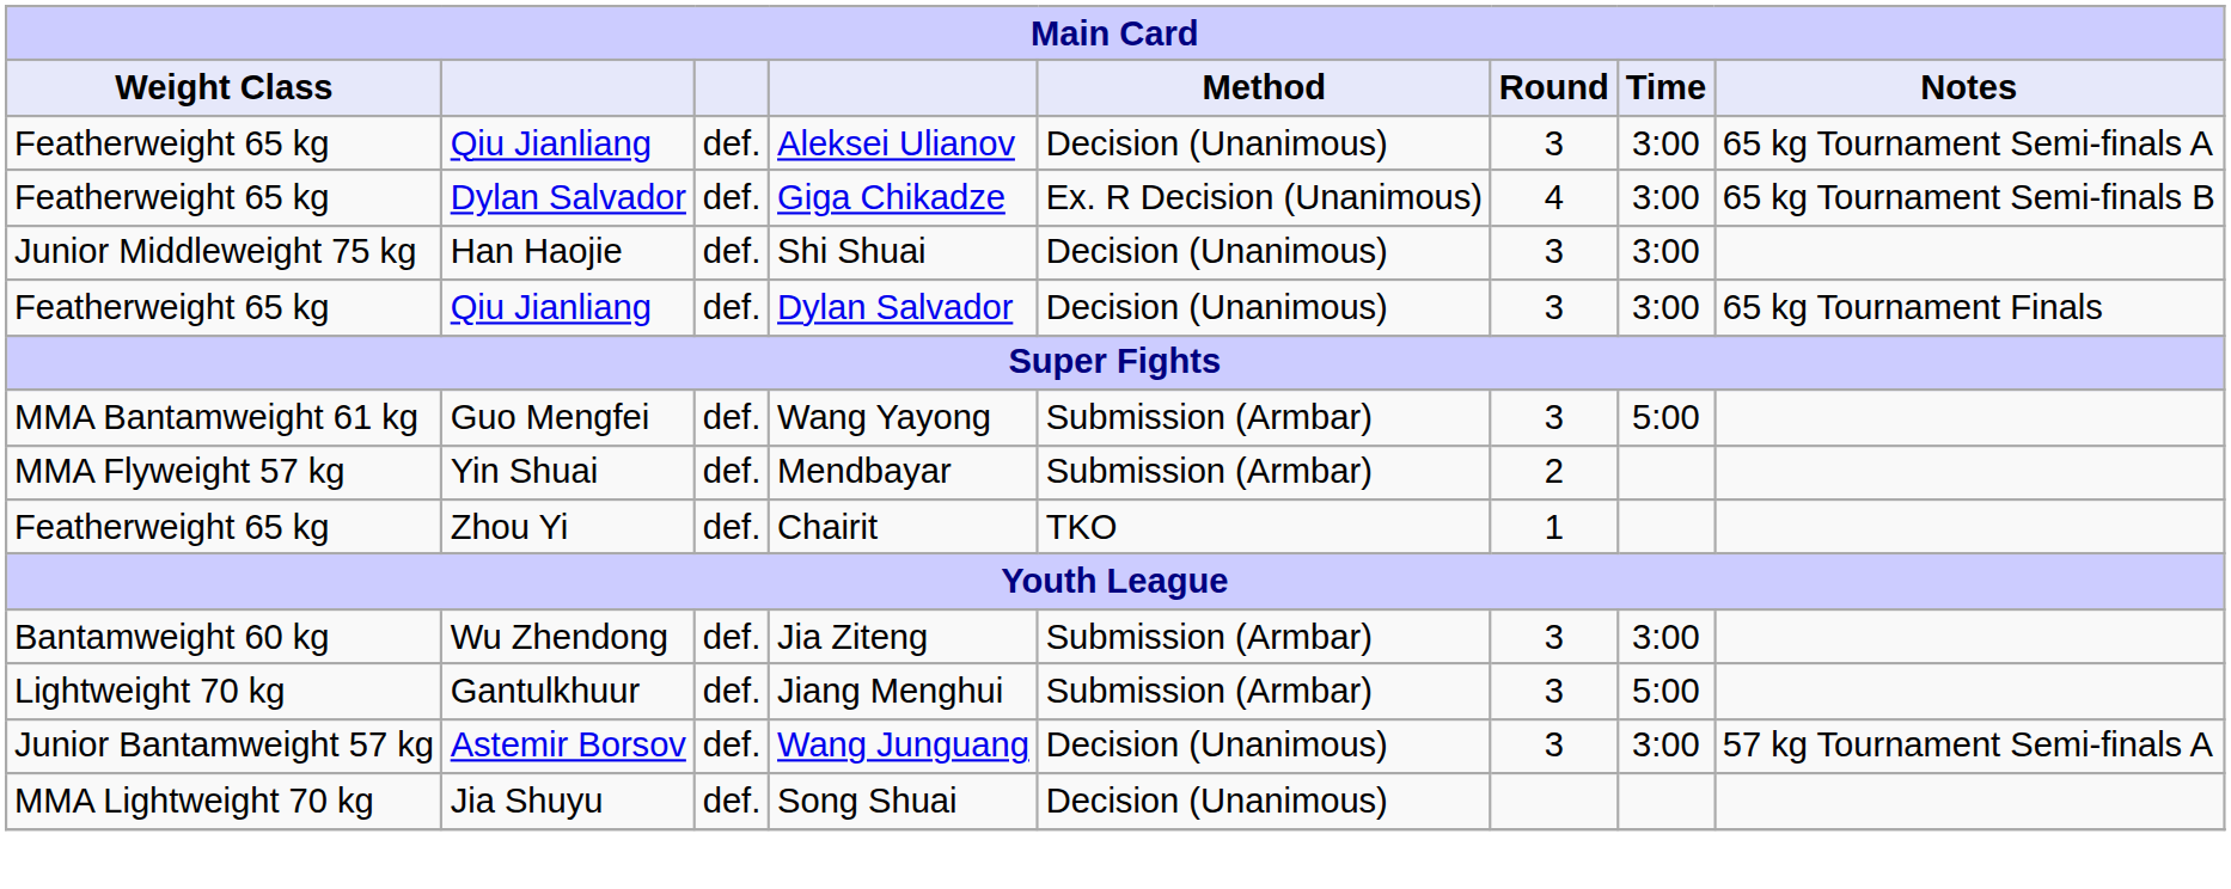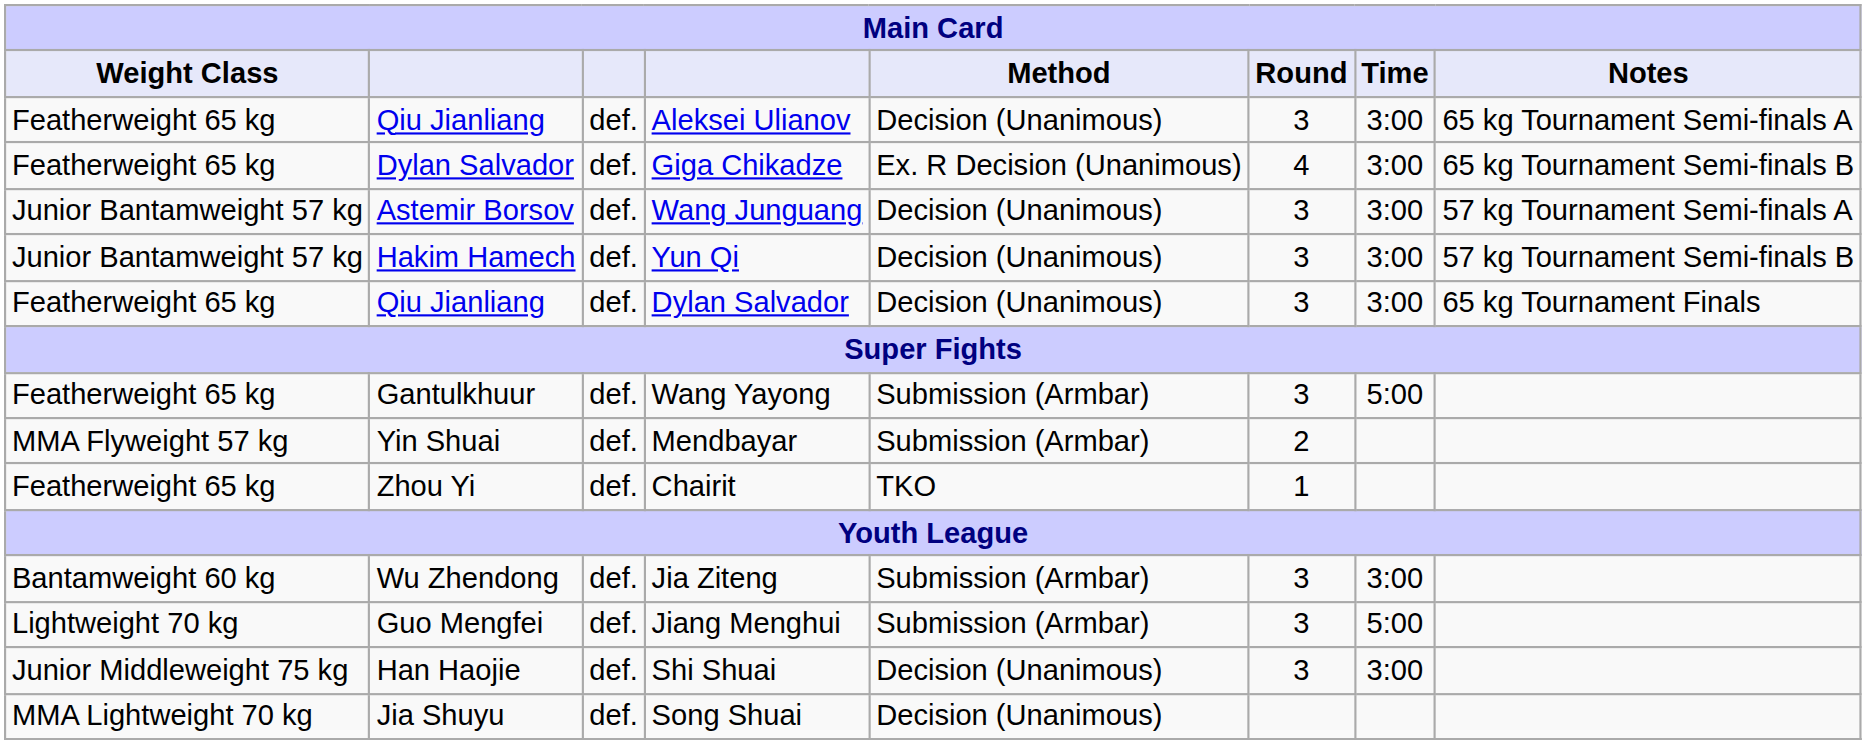 <table class="wikitable" style="font-size: 85%;">
 <tr>
 <th colspan="8" style="background-color: #ccf; color: #000080; text-align: center;"><strong>Main Card</strong></th>
 </tr>
 <tr>
 <th colspan="1" style="background-color: #E6E8FA; color: #000000; text-align: center;">Weight Class</th>
 <th colspan="1" style="background-color: #E6E8FA; color: #000000; text-align: center;"></th>
 <th colspan="1" style="background-color: #E6E8FA; color: #000000; text-align: center;"></th>
 <th colspan="1" style="background-color: #E6E8FA; color: #000000; text-align: center;"></th>
 <th colspan="1" style="background-color: #E6E8FA; color: #000000; text-align: center;">Method</th>
 <th colspan="1" style="background-color: #E6E8FA; color: #000000; text-align: center;">Round</th>
 <th colspan="1" style="background-color: #E6E8FA; color: #000000; text-align: center;">Time</th>
 <th colspan="1" style="background-color: #E6E8FA; color: #000000; text-align: center;">Notes</th>
 </tr>
 <tr>
 <td>Featherweight 65 kg</td>
 <td> <a href='#'>Qiu Jianliang</a></td>
 <td align=center>def.</td>
 <td> <a href='#'>Aleksei Ulianov</a></td>
 <td>Decision (Unanimous)</td>
 <td align=center>3</td>
 <td align=center>3:00</td>
 <td>65 kg Tournament Semi-finals A</td>
 </tr>
 <tr>
 <td>Featherweight 65 kg</td>
 <td> <a href='#'>Dylan Salvador</a></td>
 <td align=center>def.</td>
 <td> <a href='#'>Giga Chikadze</a></td>
 <td>Ex. R Decision (Unanimous)</td>
 <td align=center>4</td>
 <td align=center>3:00</td>
 <td>65 kg Tournament Semi-finals B</td>
 </tr>
 <tr>
-<td>Junior Middleweight 75 kg</td>
-<td> Han Haojie</td>
+<td>Junior Bantamweight 57 kg</td>
+<td> <a href='#'>Astemir Borsov</a></td>
 <td align=center>def.</td>
-<td> Shi Shuai</td>
+<td> <a href='#'>Wang Junguang</a></td>
 <td>Decision (Unanimous)</td>
 <td align=center>3</td>
 <td align=center>3:00</td>
-<td></td>
+<td>57 kg Tournament Semi-finals A</td>
+</tr>
+<tr>
+<td>Junior Bantamweight 57 kg</td>
+<td> <a href='#'>Hakim Hamech</a></td>
+<td align=center>def.</td>
+<td> <a href='#'>Yun Qi</a></td>
+<td>Decision (Unanimous)</td>
+<td align=center>3</td>
+<td align=center>3:00</td>
+<td>57 kg Tournament Semi-finals B</td>
 </tr>
 <tr>
 <td>Featherweight 65 kg</td>
 <td> <a href='#'>Qiu Jianliang</a></td>
 <td align=center>def.</td>
 <td> <a href='#'>Dylan Salvador</a></td>
 <td>Decision (Unanimous)</td>
 <td align=center>3</td>
 <td align=center>3:00</td>
 <td>65 kg Tournament Finals</td>
 </tr>
 <tr>
 <th colspan="8" style="background-color: #ccf; color: #000080; text-align: center;"><strong>Super Fights</strong></th>
 </tr>
 <tr>
-<td>MMA Bantamweight 61 kg</td>
-<td> Guo Mengfei</td>
+<td>Featherweight 65 kg</td>
+<td> Gantulkhuur</td>
 <td align=center>def.</td>
 <td> Wang Yayong</td>
 <td>Submission (Armbar)</td>
 <td align=center>3</td>
 <td align=center>5:00</td>
 <td></td>
 </tr>
 <tr>
 <td>MMA Flyweight 57 kg</td>
 <td> Yin Shuai</td>
 <td align=center>def.</td>
 <td> Mendbayar</td>
 <td>Submission (Armbar)</td>
 <td align=center>2</td>
 <td align=center></td>
 <td></td>
 </tr>
 <tr>
 <td>Featherweight 65 kg</td>
 <td> Zhou Yi</td>
 <td align=center>def.</td>
 <td> Chairit</td>
 <td>TKO</td>
 <td align=center>1</td>
 <td align=center></td>
 <td></td>
 </tr>
 <tr>
 <th colspan="8" style="background-color: #ccf; color: #000080; text-align: center;"><strong>Youth League</strong></th>
 </tr>
 <tr>
 <td>Bantamweight 60 kg</td>
 <td> Wu Zhendong</td>
 <td align=center>def.</td>
 <td> Jia Ziteng</td>
 <td>Submission (Armbar)</td>
 <td align=center>3</td>
 <td align=center>3:00</td>
 <td></td>
 </tr>
 <tr>
 <td>Lightweight 70 kg</td>
-<td> Gantulkhuur</td>
+<td> Guo Mengfei</td>
 <td align=center>def.</td>
 <td> Jiang Menghui</td>
 <td>Submission (Armbar)</td>
 <td align=center>3</td>
 <td align=center>5:00</td>
 <td></td>
 </tr>
 <tr>
-<td>Junior Bantamweight 57 kg</td>
-<td> <a href='#'>Astemir Borsov</a></td>
+<td>Junior Middleweight 75 kg</td>
+<td> Han Haojie</td>
 <td align=center>def.</td>
-<td> <a href='#'>Wang Junguang</a></td>
+<td> Shi Shuai</td>
 <td>Decision (Unanimous)</td>
 <td align=center>3</td>
 <td align=center>3:00</td>
-<td>57 kg Tournament Semi-finals A</td>
+<td></td>
 </tr>
 <tr>
 <td>MMA Lightweight 70 kg</td>
 <td> Jia Shuyu</td>
 <td align=center>def.</td>
 <td> Song Shuai</td>
 <td>Decision (Unanimous)</td>
 <td align=center></td>
 <td align=center></td>
 <td></td>
 </tr>
 <tr>
 </tr>
 </table>
